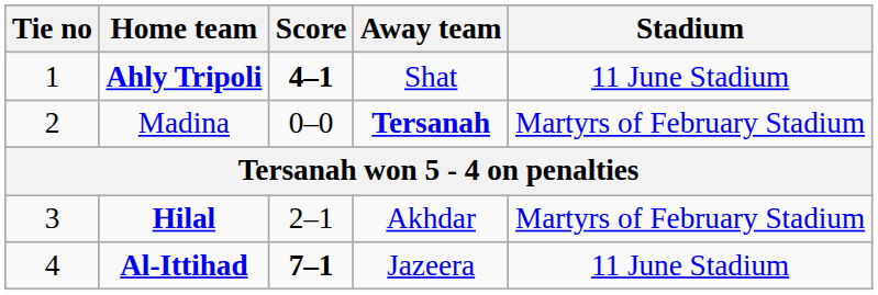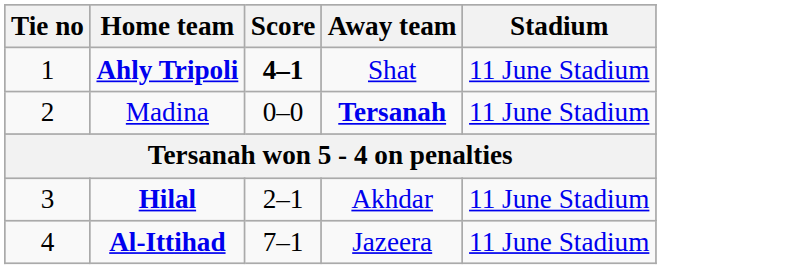 <table class="wikitable" style="text-align: center">
 <tr>
 <th>Tie no</th>
 <th>Home team</th>
 <th>Score</th>
 <th>Away team</th>
 <th>Stadium</th>
 </tr>
 <tr>
 <td>1</td>
 <td><strong><a href='#'>Ahly Tripoli</a></strong></td>
 <td><strong>4–1</strong></td>
 <td><a href='#'>Shat</a></td>
 <td><a href='#'>11 June Stadium</a></td>
 </tr>
 <tr>
 <td>2</td>
 <td><a href='#'>Madina</a></td>
 <td>0–0</td>
 <td><strong><a href='#'>Tersanah</a></strong></td>
-<td><a href='#'>Martyrs of February Stadium</a></td>
+<td><a href='#'>11 June Stadium</a></td>
 </tr>
 <tr>
 <th colspan=5>Tersanah won 5 - 4 on penalties</th>
 </tr>
 <tr>
 <td>3</td>
 <td><strong><a href='#'>Hilal</a></strong></td>
 <td>2–1</td>
 <td><a href='#'>Akhdar</a></td>
-<td><a href='#'>Martyrs of February Stadium</a></td>
+<td><a href='#'>11 June Stadium</a></td>
 </tr>
 <tr>
 <td>4</td>
 <td><strong><a href='#'>Al-Ittihad</a></strong></td>
-<td><strong>7–1</strong></td>
+<td>7–1</td>
 <td><a href='#'>Jazeera</a></td>
 <td><a href='#'>11 June Stadium</a></td>
 </tr>
 </table>
